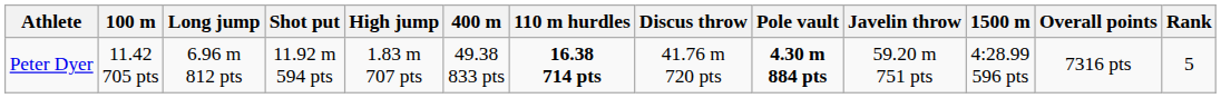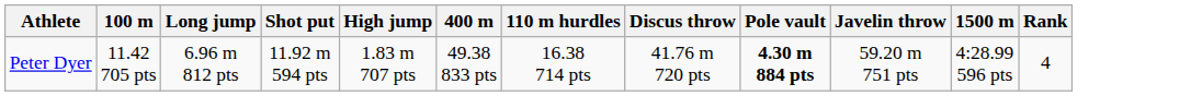 <table class=wikitable style="font-size:90%">
 <tr>
 <th>Athlete</th>
 <th>100 m</th>
 <th>Long jump</th>
 <th>Shot put</th>
 <th>High jump</th>
 <th>400 m</th>
 <th>110 m hurdles</th>
 <th>Discus throw</th>
 <th>Pole vault</th>
 <th>Javelin throw</th>
 <th>1500 m</th>
-<th>Overall points</th>
 <th>Rank</th>
 </tr>
 <tr align=center>
 <td align=left><a href='#'>Peter Dyer</a></td>
 <td>11.42<br>705 pts</td>
 <td>6.96 m<br>812 pts</td>
 <td>11.92 m<br>594 pts</td>
 <td>1.83 m<br>707 pts</td>
 <td>49.38<br>833 pts</td>
-<td><strong>16.38<br>714 pts</strong></td>
+<td>16.38<br>714 pts</td>
 <td>41.76 m<br>720 pts</td>
 <td><strong>4.30 m<br>884 pts</strong></td>
 <td>59.20 m<br>751 pts</td>
 <td>4:28.99<br>596 pts</td>
-<td>7316 pts</td>
-<td>5</td>
+<td>4</td>
 </tr>
 </table>
